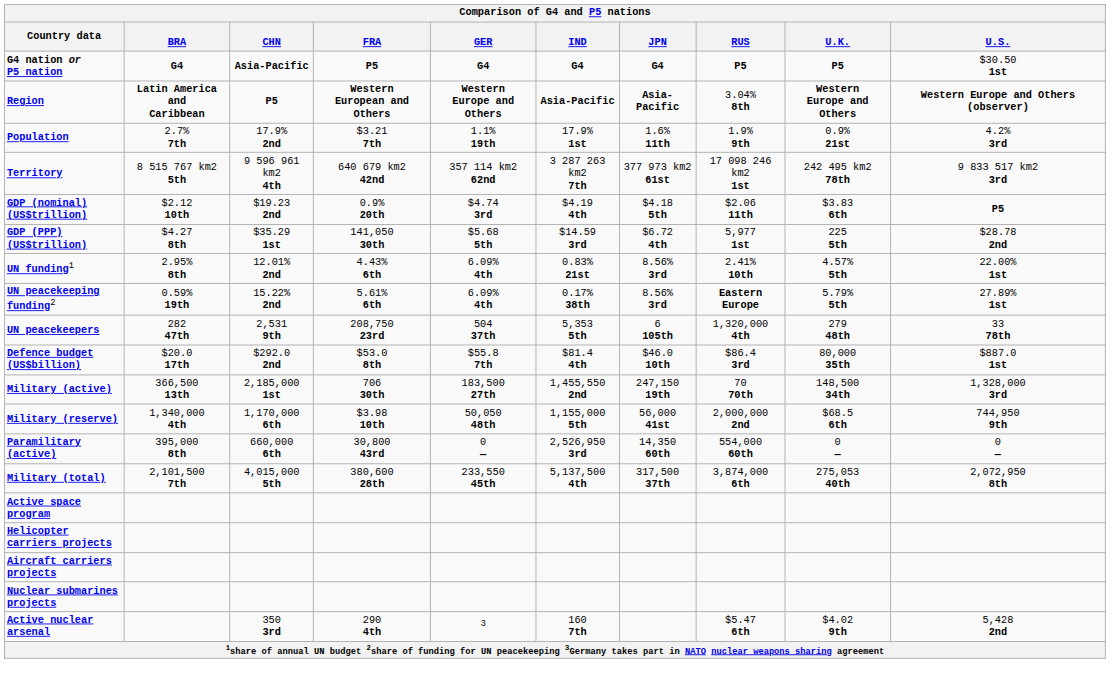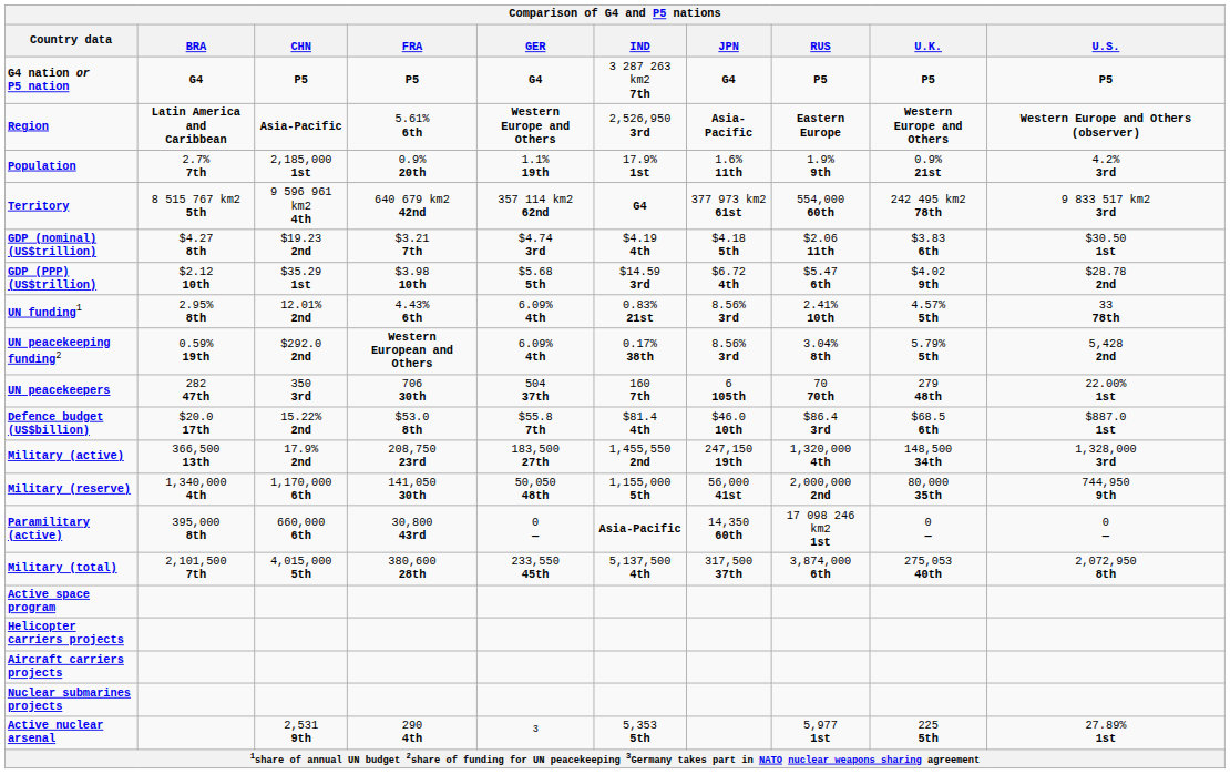 <table class="wikitable" style="text-align:center; font-size:90%">
 <tr>
 <th colspan="14">Comparison of G4 and <a href='#'>P5</a> nations</th>
 </tr>
 <tr>
 <th width=130>Country data</th>
 <th><br><a href='#'>BRA</a></th>
 <th><br><a href='#'>CHN</a></th>
 <th><br><a href='#'>FRA</a></th>
 <th><br><a href='#'>GER</a></th>
 <th><br><a href='#'>IND</a></th>
 <th><br><a href='#'>JPN</a></th>
 <th><br><a href='#'>RUS</a></th>
 <th><br><a href='#'>U.K.</a></th>
 <th><br><a href='#'>U.S.</a></th>
 </tr>
 <tr>
 <td align=left><strong> G4 nation <em>or</em><br><a href='#'>P5 nation</a></strong></td>
 <td><span><strong>G4</strong></span></td>
-<td><strong>Asia-Pacific</strong></td>
+<td><span><strong>P5</strong></span></td>
 <td><span><strong>P5</strong></span></td>
 <td><span><strong>G4</strong></span></td>
-<td><span><strong>G4</strong></span></td>
+<td>3 287 263 km2<br><strong>7th</strong></td>
 <td><span><strong>G4</strong></span></td>
 <td><span><strong>P5</strong></span></td>
 <td><span><strong>P5</strong></span></td>
-<td>$30.50<br><strong>1st</strong></td>
+<td><span><strong>P5</strong></span></td>
 </tr>
 <tr>
 <td align=left><strong><a href='#'>Region</a></strong></td>
 <td><strong>Latin America and<br>Caribbean</strong></td>
-<td><span><strong>P5</strong></span></td>
-<td><strong>Western<br>European and Others</strong></td>
+<td><strong>Asia-Pacific</strong></td>
+<td>5.61%<br><strong>6th</strong></td>
 <td><strong>Western<br>Europe and Others</strong></td>
+<td>2,526,950<br><strong>3rd</strong></td>
 <td><strong>Asia-Pacific</strong></td>
-<td><strong>Asia-Pacific</strong></td>
-<td>3.04%<br><strong>8th</strong></td>
+<td><strong>Eastern<br>Europe</strong></td>
 <td><strong>Western<br>Europe and Others</strong></td>
 <td><strong>Western Europe and Others (observer)</strong></td>
 </tr>
 <tr>
 <td align=left><strong><a href='#'>Population</a></strong></td>
 <td>2.7%<br><strong>7th</strong></td>
-<td>17.9%<br><strong>2nd</strong></td>
-<td>$3.21<br><strong>7th</strong></td>
+<td>2,185,000<br><strong>1st</strong></td>
+<td>0.9%<br><strong>20th</strong></td>
 <td>1.1%<br><strong>19th</strong></td>
 <td>17.9%<br><strong>1st</strong></td>
 <td>1.6%<br><strong>11th</strong></td>
 <td>1.9%<br><strong>9th</strong></td>
 <td>0.9%<br><strong>21st</strong></td>
 <td>4.2%<br><strong>3rd</strong></td>
 </tr>
 <tr>
 <td align=left><strong><a href='#'>Territory</a></strong></td>
 <td>8 515 767 km2<br><strong>5th</strong></td>
 <td>9 596 961 km2<br><strong>4th</strong></td>
 <td>640 679 km2<br><strong>42nd</strong></td>
 <td>357 114 km2<br><strong>62nd</strong></td>
-<td>3 287 263 km2<br><strong>7th</strong></td>
+<td><span><strong>G4</strong></span></td>
 <td>377 973 km2<br><strong>61st</strong></td>
-<td>17 098 246 km2<br><strong>1st</strong></td>
+<td>554,000<br><strong>60th</strong></td>
 <td>242 495 km2<br><strong>78th</strong></td>
 <td>9 833 517 km2<br><strong>3rd</strong></td>
 </tr>
 <tr>
 <td align=left><strong><a href='#'>GDP (nominal) (US$trillion)</a></strong></td>
-<td>$2.12<br><strong>10th</strong></td>
+<td>$4.27<br><strong>8th</strong></td>
 <td>$19.23<br><strong>2nd</strong></td>
-<td>0.9%<br><strong>20th</strong></td>
+<td>$3.21<br><strong>7th</strong></td>
 <td>$4.74<br><strong>3rd</strong></td>
 <td>$4.19<br><strong>4th</strong></td>
 <td>$4.18<br><strong>5th</strong></td>
 <td>$2.06<br><strong>11th</strong></td>
 <td>$3.83<br><strong>6th</strong></td>
-<td><span><strong>P5</strong></span></td>
+<td>$30.50<br><strong>1st</strong></td>
 </tr>
 <tr>
 <td align=left><strong><a href='#'>GDP (PPP) (US$trillion)</a></strong></td>
-<td>$4.27<br><strong>8th</strong></td>
+<td>$2.12<br><strong>10th</strong></td>
 <td>$35.29<br><strong>1st</strong></td>
-<td>141,050<br><strong>30th</strong></td>
+<td>$3.98<br><strong>10th</strong></td>
 <td>$5.68<br><strong>5th</strong></td>
 <td>$14.59<br><strong>3rd</strong></td>
 <td>$6.72<br><strong>4th</strong></td>
-<td>5,977<br><strong>1st</strong></td>
-<td>225<br><strong>5th</strong></td>
+<td>$5.47<br><strong>6th</strong></td>
+<td>$4.02<br><strong>9th</strong></td>
 <td>$28.78<br><strong>2nd</strong></td>
 </tr>
 <tr>
 <td align=left><strong><a href='#'>UN funding</a></strong><sup>1</sup></td>
 <td>2.95%<br><strong>8th</strong></td>
 <td>12.01%<br><strong>2nd</strong></td>
 <td>4.43%<br><strong>6th</strong></td>
 <td>6.09%<br><strong>4th</strong></td>
 <td>0.83%<br><strong>21st</strong></td>
 <td>8.56%<br><strong>3rd</strong></td>
 <td>2.41%<br><strong>10th</strong></td>
 <td>4.57%<br><strong>5th</strong></td>
-<td>22.00%<br><strong>1st</strong></td>
+<td>33<br><strong>78th</strong></td>
 </tr>
 <tr>
 <td align=left><strong><a href='#'>UN peacekeeping funding</a></strong><sup>2</sup></td>
 <td>0.59%<br><strong>19th</strong></td>
-<td>15.22%<br><strong>2nd</strong></td>
-<td>5.61%<br><strong>6th</strong></td>
+<td>$292.0<br><strong>2nd</strong></td>
+<td><strong>Western<br>European and Others</strong></td>
 <td>6.09%<br><strong>4th</strong></td>
 <td>0.17%<br><strong>38th</strong></td>
 <td>8.56%<br><strong>3rd</strong></td>
-<td><strong>Eastern<br>Europe</strong></td>
+<td>3.04%<br><strong>8th</strong></td>
 <td>5.79%<br><strong>5th</strong></td>
-<td>27.89%<br><strong>1st</strong></td>
+<td>5,428<br><strong>2nd</strong></td>
 </tr>
 <tr>
 <td align=left><strong><a href='#'>UN peacekeepers</a></strong></td>
 <td>282<br><strong>47th</strong></td>
-<td>2,531<br><strong>9th</strong></td>
-<td>208,750<br><strong>23rd</strong></td>
+<td>350<br><strong>3rd</strong></td>
+<td>706<br><strong>30th</strong></td>
 <td>504<br><strong>37th</strong></td>
-<td>5,353<br><strong>5th</strong></td>
+<td>160<br><strong>7th</strong></td>
 <td>6<br><strong>105th</strong></td>
-<td>1,320,000<br><strong>4th</strong></td>
+<td>70<br><strong>70th</strong></td>
 <td>279<br><strong>48th</strong></td>
-<td>33<br><strong>78th</strong></td>
+<td>22.00%<br><strong>1st</strong></td>
 </tr>
 <tr>
 <td align=left><strong><a href='#'>Defence budget (US$billion)</a></strong></td>
 <td>$20.0<br><strong>17th</strong></td>
-<td>$292.0<br><strong>2nd</strong></td>
+<td>15.22%<br><strong>2nd</strong></td>
 <td>$53.0<br><strong>8th</strong></td>
 <td>$55.8<br><strong>7th</strong></td>
 <td>$81.4<br><strong>4th</strong></td>
 <td>$46.0<br><strong>10th</strong></td>
 <td>$86.4<br><strong>3rd</strong></td>
-<td>80,000<br><strong>35th</strong></td>
+<td>$68.5<br><strong>6th</strong></td>
 <td>$887.0<br><strong>1st</strong></td>
 </tr>
 <tr>
 <td align=left><strong><a href='#'>Military (active)</a></strong></td>
 <td>366,500<br><strong>13th</strong></td>
-<td>2,185,000<br><strong>1st</strong></td>
-<td>706<br><strong>30th</strong></td>
+<td>17.9%<br><strong>2nd</strong></td>
+<td>208,750<br><strong>23rd</strong></td>
 <td>183,500<br><strong>27th</strong></td>
 <td>1,455,550<br><strong>2nd</strong></td>
 <td>247,150<br><strong>19th</strong></td>
-<td>70<br><strong>70th</strong></td>
+<td>1,320,000<br><strong>4th</strong></td>
 <td>148,500<br><strong>34th</strong></td>
 <td>1,328,000<br><strong>3rd</strong></td>
 </tr>
 <tr>
 <td align=left><strong><a href='#'>Military (reserve)</a></strong></td>
 <td>1,340,000<br><strong>4th</strong></td>
 <td>1,170,000<br><strong>6th</strong></td>
-<td>$3.98<br><strong>10th</strong></td>
+<td>141,050<br><strong>30th</strong></td>
 <td>50,050<br><strong>48th</strong></td>
 <td>1,155,000<br><strong>5th</strong></td>
 <td>56,000<br><strong>41st</strong></td>
 <td>2,000,000<br><strong>2nd</strong></td>
-<td>$68.5<br><strong>6th</strong></td>
+<td>80,000<br><strong>35th</strong></td>
 <td>744,950<br><strong>9th</strong></td>
 </tr>
 <tr>
 <td align=left><strong><a href='#'>Paramilitary (active)</a></strong></td>
 <td>395,000<br><strong>8th</strong></td>
 <td>660,000<br><strong>6th</strong></td>
 <td>30,800<br><strong>43rd</strong></td>
 <td>0<br><strong>—</strong></td>
-<td>2,526,950<br><strong>3rd</strong></td>
+<td><strong>Asia-Pacific</strong></td>
 <td>14,350<br><strong>60th</strong></td>
-<td>554,000<br><strong>60th</strong></td>
+<td>17 098 246 km2<br><strong>1st</strong></td>
 <td>0<br><strong>—</strong></td>
 <td>0<br><strong>—</strong></td>
 </tr>
 <tr>
 <td align=left><strong><a href='#'>Military (total)</a></strong></td>
 <td>2,101,500<br><strong>7th</strong></td>
 <td>4,015,000<br><strong>5th</strong></td>
 <td>380,600<br><strong>28th</strong></td>
 <td>233,550<br><strong>45th</strong></td>
 <td>5,137,500<br><strong>4th</strong></td>
 <td>317,500<br><strong>37th</strong></td>
 <td>3,874,000<br><strong>6th</strong></td>
 <td>275,053<br><strong>40th</strong></td>
 <td>2,072,950<br><strong>8th</strong></td>
 </tr>
 <tr>
 <td align=left><strong><a href='#'>Active space program</a></strong></td>
 <td></td>
 <td></td>
 <td></td>
 <td></td>
 <td></td>
 <td></td>
 <td></td>
 <td></td>
 <td></td>
 </tr>
 <tr>
 <td align=left><strong><a href='#'>Helicopter carriers projects</a></strong></td>
 <td></td>
 <td></td>
 <td></td>
 <td></td>
 <td></td>
 <td></td>
 <td></td>
 <td></td>
 <td></td>
 </tr>
 <tr>
 <td align=left><strong><a href='#'>Aircraft carriers projects</a></strong></td>
 <td></td>
 <td></td>
 <td></td>
 <td></td>
 <td></td>
 <td></td>
 <td></td>
 <td></td>
 <td></td>
 </tr>
 <tr>
 <td align=left><strong><a href='#'>Nuclear submarines projects</a></strong></td>
 <td></td>
 <td></td>
 <td></td>
 <td></td>
 <td></td>
 <td></td>
 <td></td>
 <td></td>
 <td></td>
 </tr>
 <tr>
 <td align=left><strong><a href='#'>Active nuclear arsenal</a></strong></td>
 <td></td>
-<td>350<br><strong>3rd</strong></td>
+<td>2,531<br><strong>9th</strong></td>
 <td>290<br><strong>4th</strong></td>
 <td><sup>3</sup></td>
-<td>160<br><strong>7th</strong></td>
+<td>5,353<br><strong>5th</strong></td>
 <td></td>
-<td>$5.47<br><strong>6th</strong></td>
-<td>$4.02<br><strong>9th</strong></td>
-<td>5,428<br><strong>2nd</strong></td>
+<td>5,977<br><strong>1st</strong></td>
+<td>225<br><strong>5th</strong></td>
+<td>27.89%<br><strong>1st</strong></td>
 </tr>
 <tr>
 <th colspan="13" style=font-size:85%><sup>1</sup>share of annual UN budget <sup>2</sup>share of funding for UN peacekeeping <sup>3</sup>Germany takes part in <a href='#'>NATO</a> <a href='#'>nuclear weapons sharing</a> agreement</th>
 </tr>
 </table>
